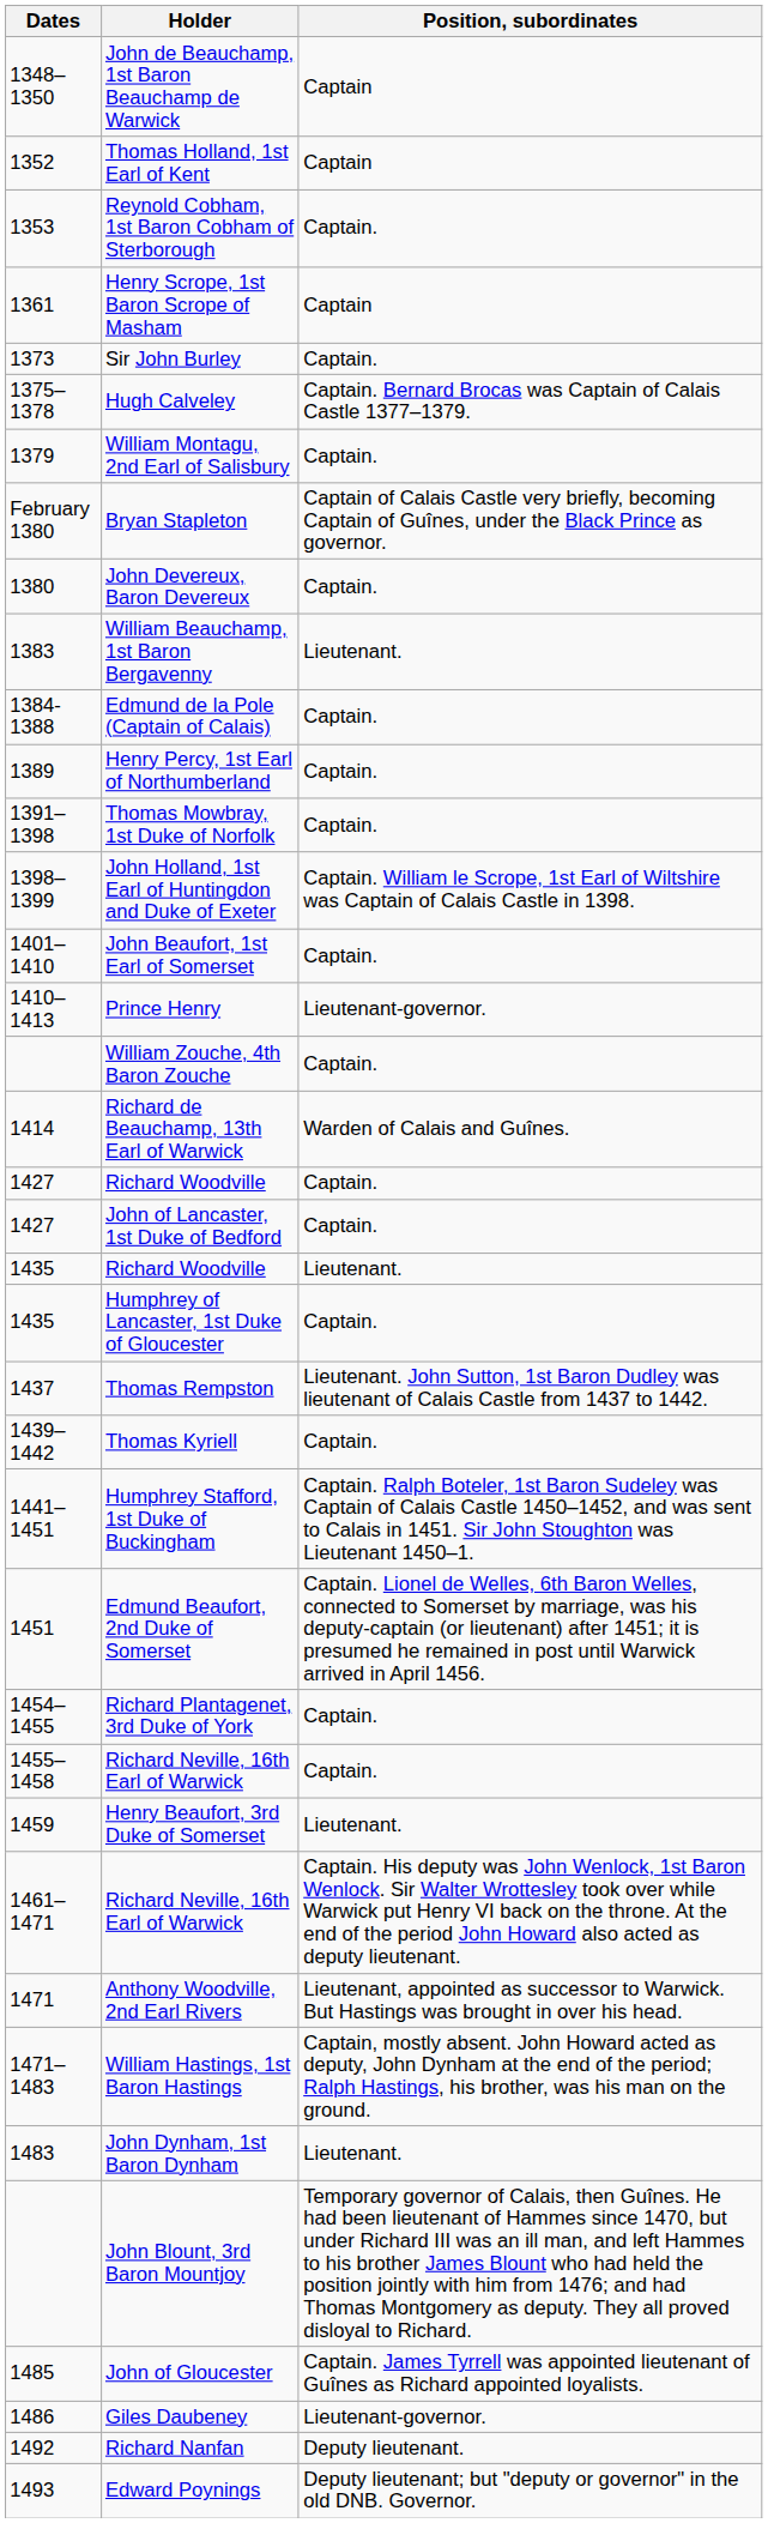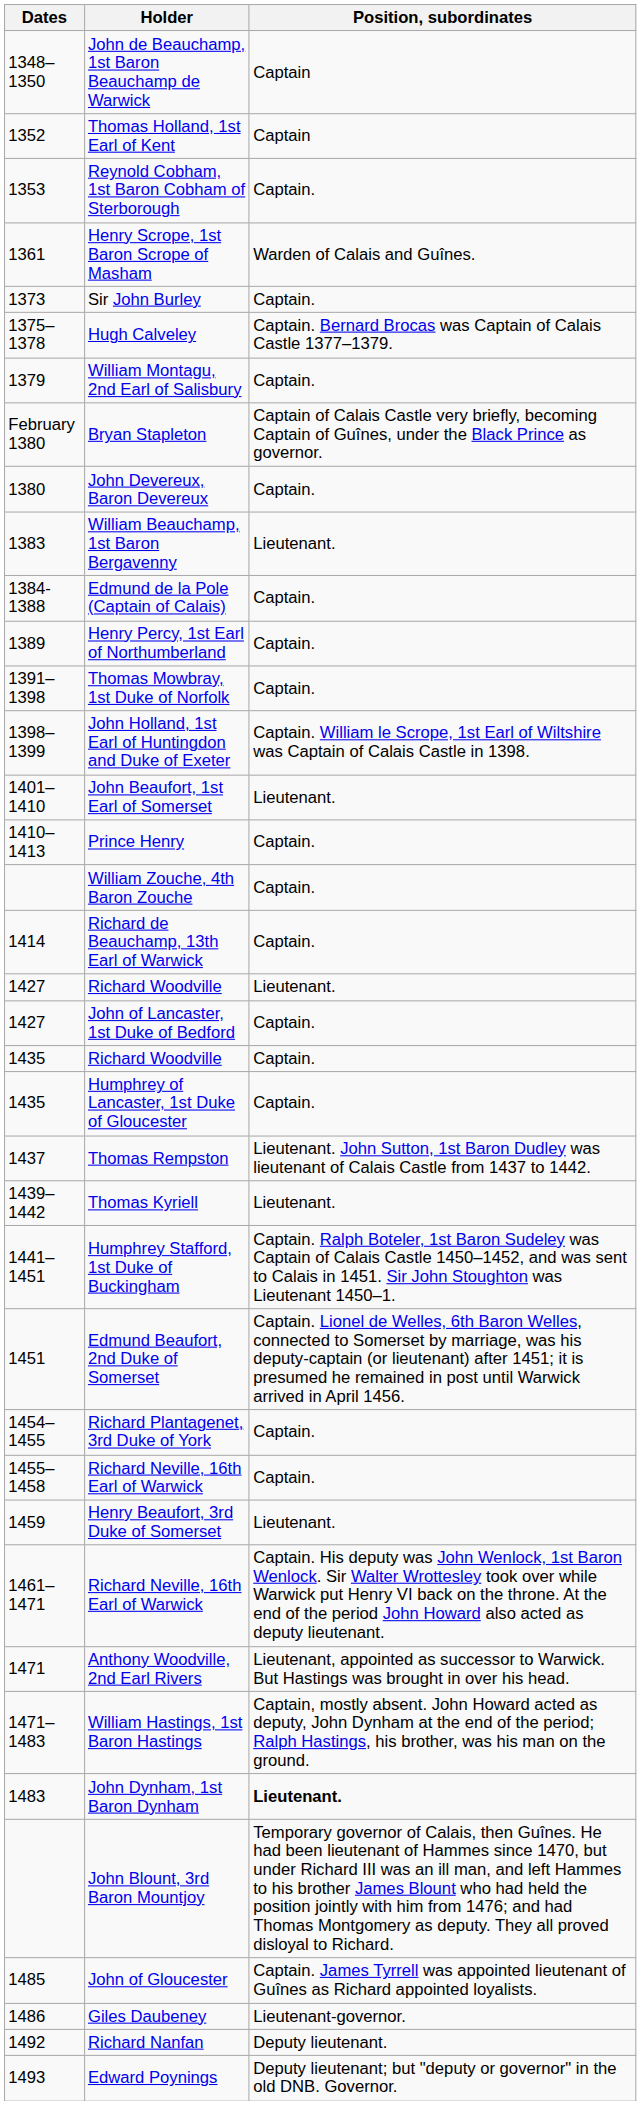 <table border=1 class="wikitable">
 <tr>
 <th>Dates</th>
 <th>Holder</th>
 <th>Position, subordinates</th>
 </tr>
 <tr>
 <td>1348–1350</td>
 <td><a href='#'>John de Beauchamp, 1st Baron Beauchamp de Warwick</a></td>
 <td>Captain</td>
 </tr>
 <tr>
 <td>1352</td>
 <td><a href='#'>Thomas Holland, 1st Earl of Kent</a></td>
 <td>Captain</td>
 </tr>
 <tr>
 <td>1353</td>
 <td><a href='#'>Reynold Cobham, 1st Baron Cobham of Sterborough</a></td>
 <td>Captain.</td>
 </tr>
 <tr>
 <td>1361</td>
 <td><a href='#'>Henry Scrope, 1st Baron Scrope of Masham</a></td>
-<td>Captain</td>
+<td>Warden of Calais and Guînes.</td>
 </tr>
 <tr>
 <td>1373</td>
 <td>Sir <a href='#'>John Burley</a></td>
 <td>Captain.</td>
 </tr>
 <tr>
 <td>1375–1378</td>
 <td><a href='#'>Hugh Calveley</a></td>
 <td>Captain. <a href='#'>Bernard Brocas</a> was Captain of Calais Castle 1377–1379.</td>
 </tr>
 <tr>
 <td>1379</td>
 <td><a href='#'>William Montagu, 2nd Earl of Salisbury</a></td>
 <td>Captain.</td>
 </tr>
 <tr>
 <td>February 1380</td>
 <td><a href='#'>Bryan Stapleton</a></td>
 <td>Captain of Calais Castle very briefly, becoming Captain of Guînes, under the <a href='#'>Black Prince</a> as governor.</td>
 </tr>
 <tr>
 <td>1380</td>
 <td><a href='#'>John Devereux, Baron Devereux</a></td>
 <td>Captain.</td>
 </tr>
 <tr>
 <td>1383</td>
 <td><a href='#'>William Beauchamp, 1st Baron Bergavenny</a></td>
 <td>Lieutenant.</td>
 </tr>
 <tr>
 <td>1384-1388</td>
 <td><a href='#'>Edmund de la Pole (Captain of Calais)</a></td>
 <td>Captain.</td>
 </tr>
 <tr>
 <td>1389</td>
 <td><a href='#'>Henry Percy, 1st Earl of Northumberland</a></td>
 <td>Captain.</td>
 </tr>
 <tr>
 <td>1391–1398</td>
 <td><a href='#'>Thomas Mowbray, 1st Duke of Norfolk</a></td>
 <td>Captain.</td>
 </tr>
 <tr>
 <td>1398–1399</td>
 <td><a href='#'>John Holland, 1st Earl of Huntingdon and Duke of Exeter</a></td>
 <td>Captain. <a href='#'>William le Scrope, 1st Earl of Wiltshire</a> was Captain of Calais Castle in 1398.</td>
 </tr>
 <tr>
 <td>1401–1410</td>
 <td><a href='#'>John Beaufort, 1st Earl of Somerset</a></td>
-<td>Captain.</td>
+<td>Lieutenant.</td>
 </tr>
 <tr>
 <td>1410–1413</td>
 <td><a href='#'>Prince Henry</a></td>
-<td>Lieutenant-governor.</td>
+<td>Captain.</td>
 </tr>
 <tr>
 <td></td>
 <td><a href='#'>William Zouche, 4th Baron Zouche</a></td>
 <td>Captain.</td>
 </tr>
 <tr>
 <td>1414</td>
 <td><a href='#'>Richard de Beauchamp, 13th Earl of Warwick</a></td>
-<td>Warden of Calais and Guînes.</td>
+<td>Captain.</td>
 </tr>
 <tr>
 <td>1427</td>
 <td><a href='#'>Richard Woodville</a></td>
-<td>Captain.</td>
+<td>Lieutenant.</td>
 </tr>
 <tr>
 <td>1427</td>
 <td><a href='#'>John of Lancaster, 1st Duke of Bedford</a></td>
 <td>Captain.</td>
 </tr>
 <tr>
 <td>1435</td>
 <td><a href='#'>Richard Woodville</a></td>
-<td>Lieutenant.</td>
+<td>Captain.</td>
 </tr>
 <tr>
 <td>1435</td>
 <td><a href='#'>Humphrey of Lancaster, 1st Duke of Gloucester</a></td>
 <td>Captain.</td>
 </tr>
 <tr>
 <td>1437</td>
 <td><a href='#'>Thomas Rempston</a></td>
 <td>Lieutenant. <a href='#'>John Sutton, 1st Baron Dudley</a> was lieutenant of Calais Castle from 1437 to 1442.</td>
 </tr>
 <tr>
 <td>1439–1442</td>
 <td><a href='#'>Thomas Kyriell</a></td>
-<td>Captain.</td>
+<td>Lieutenant.</td>
 </tr>
 <tr>
 <td>1441–1451</td>
 <td><a href='#'>Humphrey Stafford, 1st Duke of Buckingham</a></td>
 <td>Captain. <a href='#'>Ralph Boteler, 1st Baron Sudeley</a> was Captain of Calais Castle 1450–1452, and was sent to Calais in 1451. <a href='#'>Sir John Stoughton</a> was Lieutenant 1450–1.</td>
 </tr>
 <tr>
 <td>1451</td>
 <td><a href='#'>Edmund Beaufort, 2nd Duke of Somerset</a></td>
 <td>Captain. <a href='#'>Lionel de Welles, 6th Baron Welles</a>, connected to Somerset by marriage, was his deputy-captain (or lieutenant) after 1451; it is presumed he remained in post until Warwick arrived in April 1456.</td>
 </tr>
 <tr>
 <td>1454–1455</td>
 <td><a href='#'>Richard Plantagenet, 3rd Duke of York</a></td>
 <td>Captain.</td>
 </tr>
 <tr>
 <td>1455–1458</td>
 <td><a href='#'>Richard Neville, 16th Earl of Warwick</a></td>
 <td>Captain.</td>
 </tr>
 <tr>
 <td>1459</td>
 <td><a href='#'>Henry Beaufort, 3rd Duke of Somerset</a></td>
 <td>Lieutenant.</td>
 </tr>
 <tr>
 <td>1461–1471</td>
 <td><a href='#'>Richard Neville, 16th Earl of Warwick</a></td>
 <td>Captain. His deputy was <a href='#'>John Wenlock, 1st Baron Wenlock</a>. Sir <a href='#'>Walter Wrottesley</a> took over while Warwick put Henry VI back on the throne. At the end of the period <a href='#'>John Howard</a> also acted as deputy lieutenant.</td>
 </tr>
 <tr>
 <td>1471</td>
 <td><a href='#'>Anthony Woodville, 2nd Earl Rivers</a></td>
 <td>Lieutenant, appointed as successor to Warwick. But Hastings was brought in over his head.</td>
 </tr>
 <tr>
 <td>1471–1483</td>
 <td><a href='#'>William Hastings, 1st Baron Hastings</a></td>
 <td>Captain, mostly absent. John Howard acted as deputy, John Dynham at the end of the period; <a href='#'>Ralph Hastings</a>, his brother, was his man on the ground.</td>
 </tr>
 <tr>
 <td>1483</td>
 <td><a href='#'>John Dynham, 1st Baron Dynham</a></td>
-<td>Lieutenant.</td>
+<td><strong>Lieutenant.</strong></td>
 </tr>
 <tr>
 <td></td>
 <td><a href='#'>John Blount, 3rd Baron Mountjoy</a></td>
 <td>Temporary governor of Calais, then Guînes. He had been lieutenant of Hammes since 1470, but under Richard III was an ill man, and left Hammes to his brother <a href='#'>James Blount</a> who had held the position jointly with him from 1476; and had Thomas Montgomery as deputy. They all proved disloyal to Richard.</td>
 </tr>
 <tr>
 <td>1485</td>
 <td><a href='#'>John of Gloucester</a></td>
 <td>Captain. <a href='#'>James Tyrrell</a> was appointed lieutenant of Guînes as Richard appointed loyalists.</td>
 </tr>
 <tr>
 <td>1486</td>
 <td><a href='#'>Giles Daubeney</a></td>
 <td>Lieutenant-governor.</td>
 </tr>
 <tr>
 <td>1492</td>
 <td><a href='#'>Richard Nanfan</a></td>
 <td>Deputy lieutenant.</td>
 </tr>
 <tr>
 <td>1493</td>
 <td><a href='#'>Edward Poynings</a></td>
 <td>Deputy lieutenant; but "deputy or governor" in the old DNB. Governor.</td>
 </tr>
 </table>
